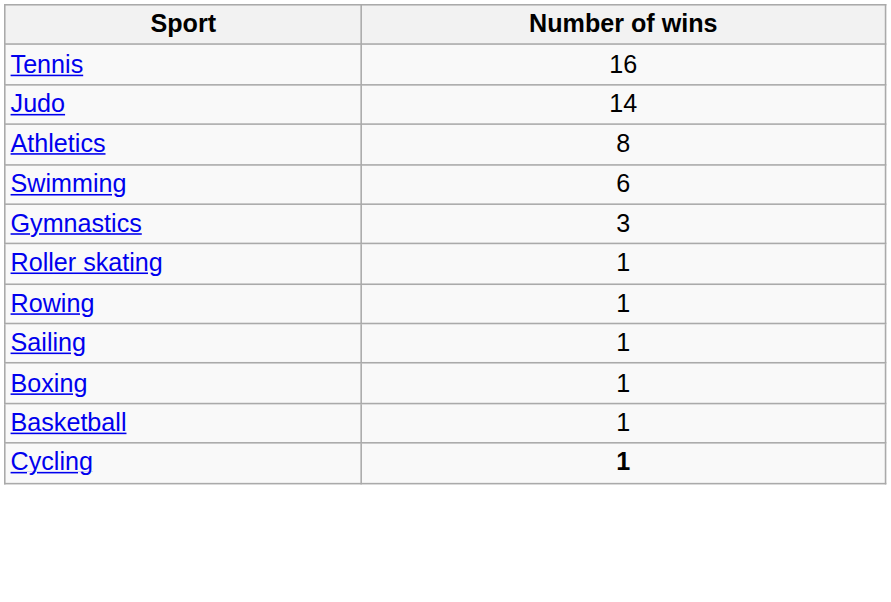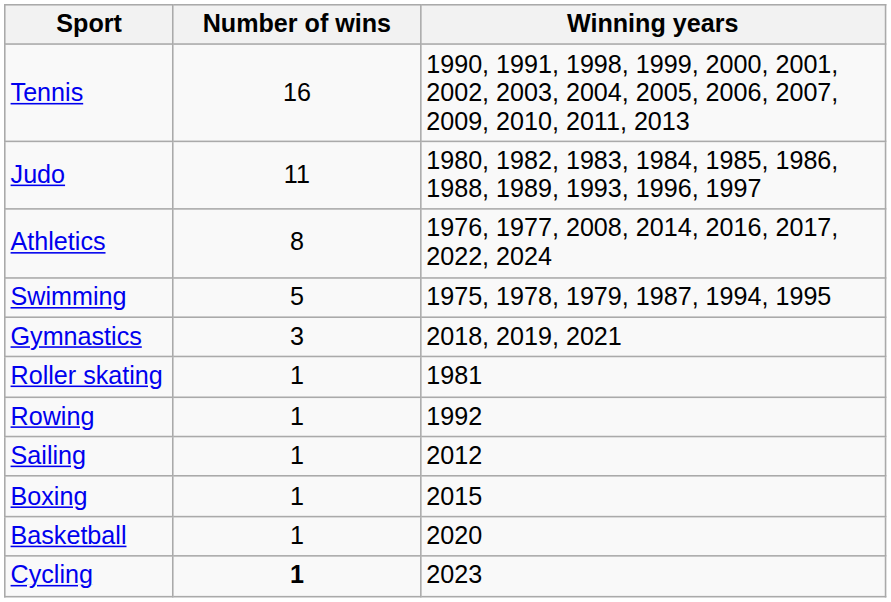 <table class="wikitable sortable"  style="width:90%">
 <tr>
 <th width=100>Sport</th>
 <th width=150>Number of wins</th>
+<th class="unsortable">Winning years</th>
 </tr>
 <tr>
 <td><a href='#'>Tennis</a></td>
 <td style="text-align:center;">16</td>
+<td>1990, 1991, 1998, 1999, 2000, 2001, 2002, 2003, 2004, 2005, 2006, 2007, 2009, 2010, 2011, 2013</td>
 </tr>
 <tr>
 <td><a href='#'>Judo</a></td>
-<td style="text-align:center;">14</td>
+<td style="text-align:center;">11</td>
+<td>1980, 1982, 1983, 1984, 1985, 1986, 1988, 1989, 1993, 1996, 1997</td>
 </tr>
 <tr>
 <td><a href='#'>Athletics</a></td>
 <td style="text-align:center;">8</td>
+<td>1976, 1977, 2008, 2014, 2016, 2017, 2022, 2024</td>
 </tr>
 <tr>
 <td><a href='#'>Swimming</a></td>
-<td style="text-align:center;">6</td>
+<td style="text-align:center;">5</td>
+<td>1975, 1978, 1979, 1987, 1994, 1995</td>
 </tr>
 <tr>
 <td><a href='#'>Gymnastics</a></td>
 <td style="text-align:center;">3</td>
+<td>2018, 2019, 2021</td>
 </tr>
 <tr>
 <td><a href='#'>Roller skating</a></td>
 <td style="text-align:center;">1</td>
+<td>1981</td>
 </tr>
 <tr>
 <td><a href='#'>Rowing</a></td>
 <td style="text-align:center;">1</td>
+<td>1992</td>
 </tr>
 <tr>
 <td><a href='#'>Sailing</a></td>
 <td style="text-align:center;">1</td>
+<td>2012</td>
 </tr>
 <tr>
 <td><a href='#'>Boxing</a></td>
 <td style="text-align:center;">1</td>
+<td>2015</td>
 </tr>
 <tr>
 <td><a href='#'>Basketball</a></td>
 <td style="text-align:center;">1</td>
+<td>2020</td>
 </tr>
 <tr>
 <td><a href='#'>Cycling</a></td>
 <td style="text-align:center;"><strong>1</strong></td>
+<td>2023</td>
 </tr>
 </table>
